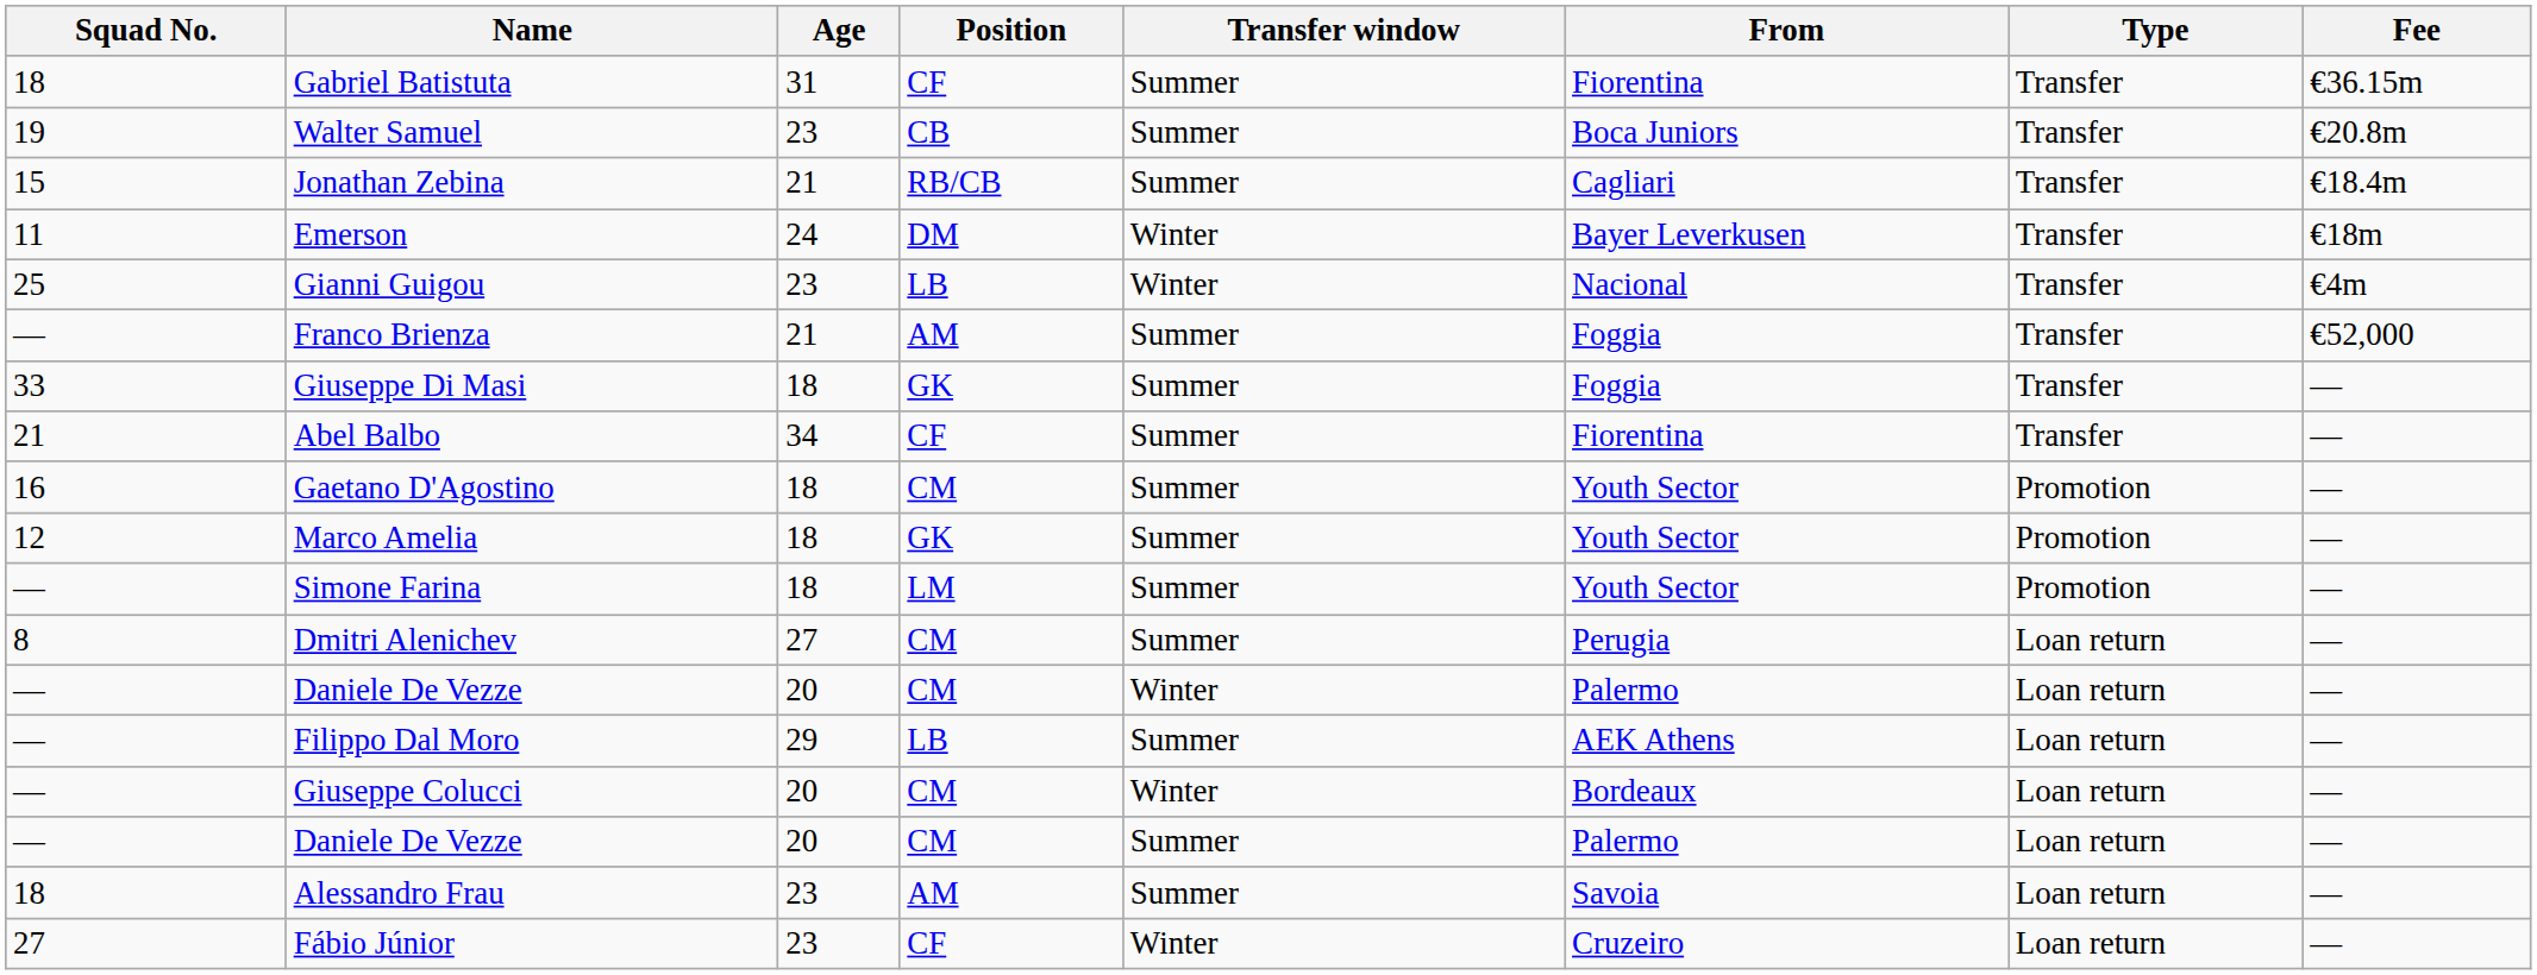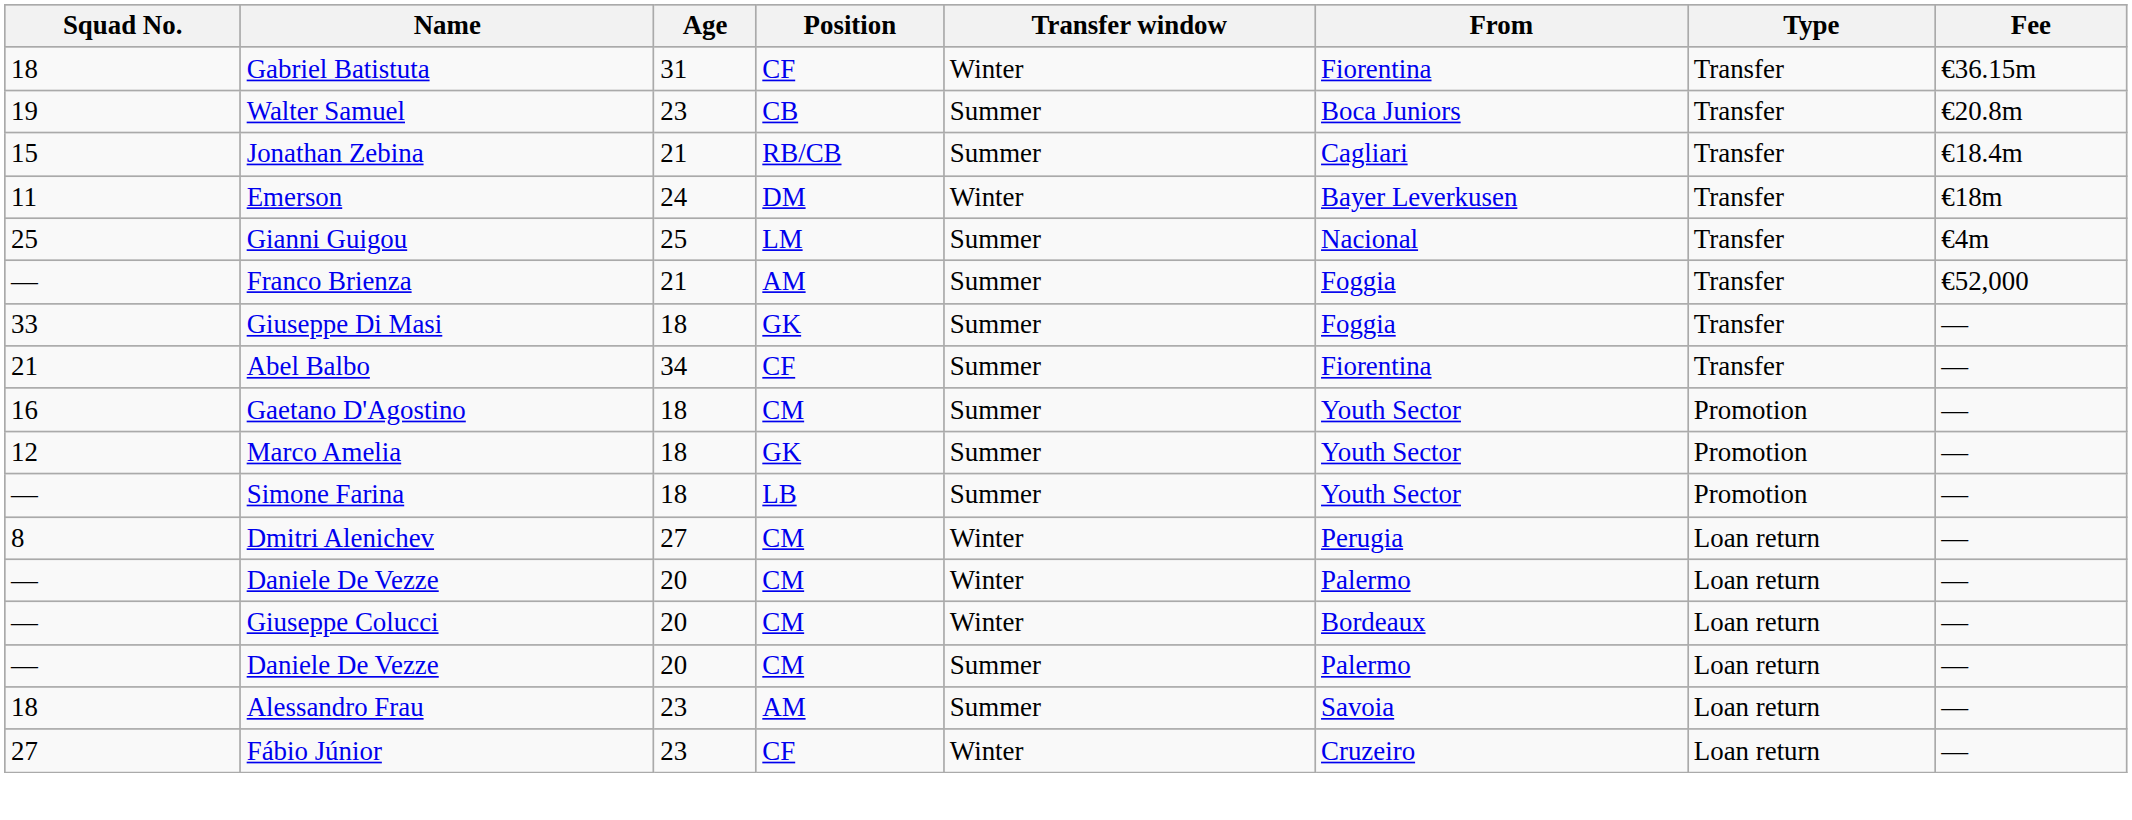 <table class="wikitable" style="text-align:left; font-size:100%; width:100%">
 <tr>
 <th style="background:#d5000; color:black; text-align:center">Squad No.</th>
 <th style="background:#d5000; color:black; text-align:center">Name</th>
 <th style="background:#d5000; color:black; text-align:center">Age</th>
 <th style="background:#d5000; color:black; text-align:center">Position</th>
 <th style="background:#d5000; color:black; text-align:center">Transfer window</th>
 <th style="background:#d5000; color:black; text-align:center">From</th>
 <th style="background:#d5000; color:black; text-align:center">Type</th>
 <th style="background:#d5000; color:black; text-align:center">Fee</th>
 </tr>
 <tr>
 <td>18</td>
 <td> <a href='#'>Gabriel Batistuta</a></td>
 <td>31</td>
 <td><a href='#'>CF</a></td>
-<td>Summer</td>
+<td>Winter</td>
 <td><a href='#'>Fiorentina</a></td>
 <td>Transfer</td>
 <td>€36.15m</td>
 </tr>
 <tr>
 <td>19</td>
 <td> <a href='#'>Walter Samuel</a></td>
 <td>23</td>
 <td><a href='#'>CB</a></td>
 <td>Summer</td>
 <td> <a href='#'>Boca Juniors</a></td>
 <td>Transfer</td>
 <td>€20.8m</td>
 </tr>
 <tr>
 <td>15</td>
 <td> <a href='#'>Jonathan Zebina</a></td>
 <td>21</td>
 <td><a href='#'>RB/CB</a></td>
 <td>Summer</td>
 <td><a href='#'>Cagliari</a></td>
 <td>Transfer</td>
 <td>€18.4m</td>
 </tr>
 <tr>
 <td>11</td>
 <td> <a href='#'>Emerson</a></td>
 <td>24</td>
 <td><a href='#'>DM</a></td>
 <td>Winter</td>
 <td> <a href='#'>Bayer Leverkusen</a></td>
 <td>Transfer</td>
 <td>€18m</td>
 </tr>
 <tr>
 <td>25</td>
 <td> <a href='#'>Gianni Guigou</a></td>
-<td>23</td>
-<td><a href='#'>LB</a></td>
-<td>Winter</td>
+<td>25</td>
+<td><a href='#'>LM</a></td>
+<td>Summer</td>
 <td> <a href='#'>Nacional</a></td>
 <td>Transfer</td>
 <td>€4m</td>
 </tr>
 <tr>
 <td>—</td>
 <td> <a href='#'>Franco Brienza</a></td>
 <td>21</td>
 <td><a href='#'>AM</a></td>
 <td>Summer</td>
 <td><a href='#'>Foggia</a></td>
 <td>Transfer</td>
 <td>€52,000</td>
 </tr>
 <tr>
 <td>33</td>
 <td> <a href='#'>Giuseppe Di Masi</a></td>
 <td>18</td>
 <td><a href='#'>GK</a></td>
 <td>Summer</td>
 <td><a href='#'>Foggia</a></td>
 <td>Transfer</td>
 <td>—</td>
 </tr>
 <tr>
 <td>21</td>
 <td> <a href='#'>Abel Balbo</a></td>
 <td>34</td>
 <td><a href='#'>CF</a></td>
 <td>Summer</td>
 <td><a href='#'>Fiorentina</a></td>
 <td>Transfer</td>
 <td>—</td>
 </tr>
 <tr>
 <td>16</td>
 <td> <a href='#'>Gaetano D'Agostino</a></td>
 <td>18</td>
 <td><a href='#'>CM</a></td>
 <td>Summer</td>
 <td><a href='#'>Youth Sector</a></td>
 <td>Promotion</td>
 <td>—</td>
 </tr>
 <tr>
 <td>12</td>
 <td> <a href='#'>Marco Amelia</a></td>
 <td>18</td>
 <td><a href='#'>GK</a></td>
 <td>Summer</td>
 <td><a href='#'>Youth Sector</a></td>
 <td>Promotion</td>
 <td>—</td>
 </tr>
 <tr>
 <td>—</td>
 <td> <a href='#'>Simone Farina</a></td>
 <td>18</td>
-<td><a href='#'>LM</a></td>
+<td><a href='#'>LB</a></td>
 <td>Summer</td>
 <td><a href='#'>Youth Sector</a></td>
 <td>Promotion</td>
 <td>—</td>
 </tr>
 <tr>
 <td>8</td>
 <td> <a href='#'>Dmitri Alenichev</a></td>
 <td>27</td>
 <td><a href='#'>CM</a></td>
-<td>Summer</td>
+<td>Winter</td>
 <td><a href='#'>Perugia</a></td>
 <td>Loan return</td>
 <td>—</td>
 </tr>
 <tr>
 <td>—</td>
 <td> <a href='#'>Daniele De Vezze</a></td>
 <td>20</td>
 <td><a href='#'>CM</a></td>
 <td>Winter</td>
 <td><a href='#'>Palermo</a></td>
-<td>Loan return</td>
-<td>—</td>
-</tr>
-<tr>
-<td>—</td>
-<td> <a href='#'>Filippo Dal Moro</a></td>
-<td>29</td>
-<td><a href='#'>LB</a></td>
-<td>Summer</td>
-<td> <a href='#'>AEK Athens</a></td>
 <td>Loan return</td>
 <td>—</td>
 </tr>
 <tr>
 <td>—</td>
 <td> <a href='#'>Giuseppe Colucci</a></td>
 <td>20</td>
 <td><a href='#'>CM</a></td>
 <td>Winter</td>
 <td> <a href='#'>Bordeaux</a></td>
 <td>Loan return</td>
 <td>—</td>
 </tr>
 <tr>
 <td>—</td>
 <td> <a href='#'>Daniele De Vezze</a></td>
 <td>20</td>
 <td><a href='#'>CM</a></td>
 <td>Summer</td>
 <td><a href='#'>Palermo</a></td>
 <td>Loan return</td>
 <td>—</td>
 </tr>
 <tr>
 <td>18</td>
 <td> <a href='#'>Alessandro Frau</a></td>
 <td>23</td>
 <td><a href='#'>AM</a></td>
 <td>Summer</td>
 <td><a href='#'>Savoia</a></td>
 <td>Loan return</td>
 <td>—</td>
 </tr>
 <tr>
 <td>27</td>
 <td> <a href='#'>Fábio Júnior</a></td>
 <td>23</td>
 <td><a href='#'>CF</a></td>
 <td>Winter</td>
 <td> <a href='#'>Cruzeiro</a></td>
 <td>Loan return</td>
 <td>—</td>
 </tr>
 </table>
